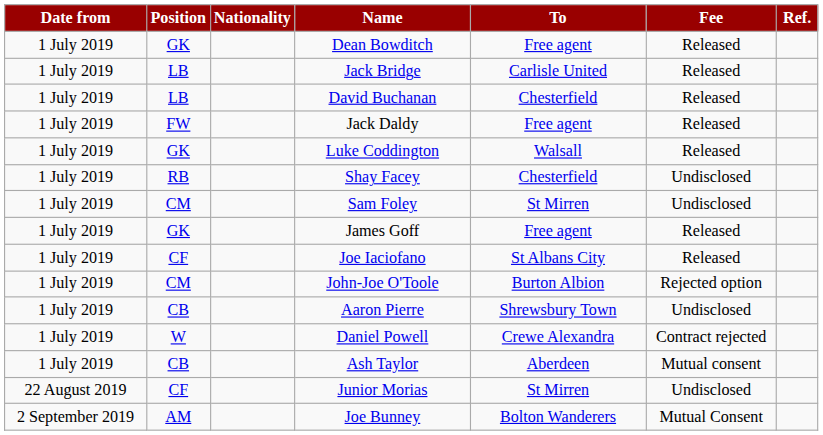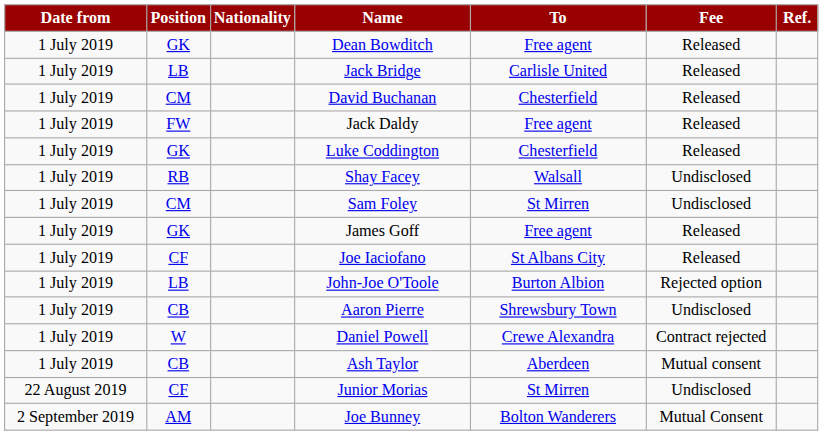 <table class="wikitable"  style="text-align:center; font-size:90%; ">
 <tr>
 <th style="background:#990000; color:white; width:120px;">Date from</th>
 <th style="background:#990000; color:white; width:50px;">Position</th>
 <th style="background:#990000; color:white; width:50px;">Nationality</th>
 <th style="background:#990000; color:white; width:150px;">Name</th>
 <th style="background:#990000; color:white; width:150px;">To</th>
 <th style="background:#990000; color:white; width:110px;">Fee</th>
 <th style="background:#990000; color:white; width:30px;">Ref.</th>
 </tr>
 <tr>
 <td>1 July 2019</td>
 <td><a href='#'>GK</a></td>
 <td></td>
 <td><a href='#'>Dean Bowditch</a></td>
 <td> <a href='#'>Free agent</a></td>
 <td>Released</td>
 <td></td>
 </tr>
 <tr>
 <td>1 July 2019</td>
 <td><a href='#'>LB</a></td>
 <td></td>
 <td><a href='#'>Jack Bridge</a></td>
 <td> <a href='#'>Carlisle United</a></td>
 <td>Released</td>
 <td></td>
 </tr>
 <tr>
 <td>1 July 2019</td>
-<td><a href='#'>LB</a></td>
+<td><a href='#'>CM</a></td>
 <td></td>
 <td><a href='#'>David Buchanan</a></td>
 <td> <a href='#'>Chesterfield</a></td>
 <td>Released</td>
 <td></td>
 </tr>
 <tr>
 <td>1 July 2019</td>
 <td><a href='#'>FW</a></td>
 <td></td>
 <td>Jack Daldy</td>
 <td> <a href='#'>Free agent</a></td>
 <td>Released</td>
 <td></td>
 </tr>
 <tr>
 <td>1 July 2019</td>
 <td><a href='#'>GK</a></td>
 <td></td>
 <td><a href='#'>Luke Coddington</a></td>
-<td> <a href='#'>Walsall</a></td>
+<td> <a href='#'>Chesterfield</a></td>
 <td>Released</td>
 <td></td>
 </tr>
 <tr>
 <td>1 July 2019</td>
 <td><a href='#'>RB</a></td>
 <td></td>
 <td><a href='#'>Shay Facey</a></td>
-<td> <a href='#'>Chesterfield</a></td>
+<td> <a href='#'>Walsall</a></td>
 <td>Undisclosed</td>
 <td></td>
 </tr>
 <tr>
 <td>1 July 2019</td>
 <td><a href='#'>CM</a></td>
 <td></td>
 <td><a href='#'>Sam Foley</a></td>
 <td> <a href='#'>St Mirren</a></td>
 <td>Undisclosed</td>
 <td></td>
 </tr>
 <tr>
 <td>1 July 2019</td>
 <td><a href='#'>GK</a></td>
 <td></td>
 <td>James Goff</td>
 <td> <a href='#'>Free agent</a></td>
 <td>Released</td>
 <td></td>
 </tr>
 <tr>
 <td>1 July 2019</td>
 <td><a href='#'>CF</a></td>
 <td></td>
 <td><a href='#'>Joe Iaciofano</a></td>
 <td> <a href='#'>St Albans City</a></td>
 <td>Released</td>
 <td></td>
 </tr>
 <tr>
 <td>1 July 2019</td>
-<td><a href='#'>CM</a></td>
+<td><a href='#'>LB</a></td>
 <td></td>
 <td><a href='#'>John-Joe O'Toole</a></td>
 <td> <a href='#'>Burton Albion</a></td>
 <td>Rejected option</td>
 <td></td>
 </tr>
 <tr>
 <td>1 July 2019</td>
 <td><a href='#'>CB</a></td>
 <td></td>
 <td><a href='#'>Aaron Pierre</a></td>
 <td> <a href='#'>Shrewsbury Town</a></td>
 <td>Undisclosed</td>
 <td></td>
 </tr>
 <tr>
 <td>1 July 2019</td>
 <td><a href='#'>W</a></td>
 <td></td>
 <td><a href='#'>Daniel Powell</a></td>
 <td> <a href='#'>Crewe Alexandra</a></td>
 <td>Contract rejected</td>
 <td></td>
 </tr>
 <tr>
 <td>1 July 2019</td>
 <td><a href='#'>CB</a></td>
 <td></td>
 <td><a href='#'>Ash Taylor</a></td>
 <td> <a href='#'>Aberdeen</a></td>
 <td>Mutual consent</td>
 <td></td>
 </tr>
 <tr>
 <td>22 August 2019</td>
 <td><a href='#'>CF</a></td>
 <td></td>
 <td><a href='#'>Junior Morias</a></td>
 <td> <a href='#'>St Mirren</a></td>
 <td>Undisclosed</td>
 <td></td>
 </tr>
 <tr>
 <td>2 September 2019</td>
 <td><a href='#'>AM</a></td>
 <td></td>
 <td><a href='#'>Joe Bunney</a></td>
 <td> <a href='#'>Bolton Wanderers</a></td>
 <td>Mutual Consent</td>
 <td></td>
 </tr>
 </table>
